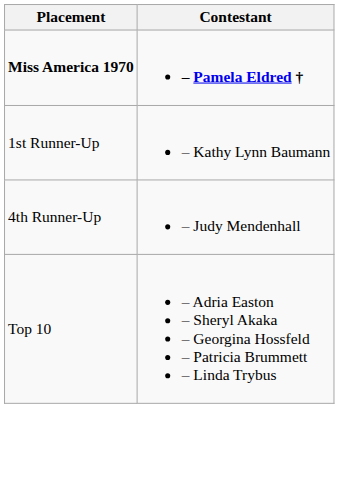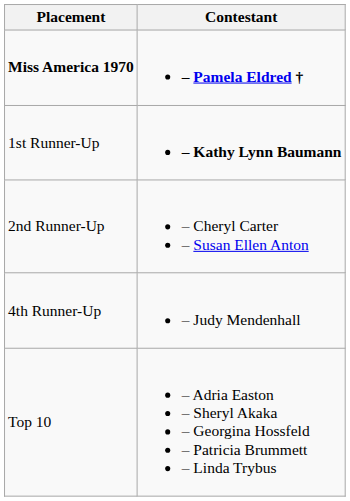 <table class="wikitable sortable" style="font-size: 95%;">
 <tr>
 <th>Placement</th>
 <th>Contestant</th>
 </tr>
 <tr>
 <td><strong>Miss America 1970</strong></td>
 <td><br><ul><li><strong> – <a href='#'>Pamela Eldred</a> †</strong></li></ul></td>
 </tr>
 <tr>
 <td>1st Runner-Up</td>
-<td><br><ul><li> – Kathy Lynn Baumann</li></ul></td>
+<td><strong><br><ul><li> – Kathy Lynn Baumann</li></ul></strong></td>
+</tr>
+<tr>
+<td>2nd Runner-Up</td>
+<td><br><ul><li> – Cheryl Carter</li><li> – <a href='#'>Susan Ellen Anton</a></li></ul></td>
 </tr>
 <tr>
 <td>4th Runner-Up</td>
 <td><br><ul><li> – Judy Mendenhall</li></ul></td>
 </tr>
 <tr>
 <td>Top 10</td>
 <td><br><ul><li> – Adria Easton</li><li> – Sheryl Akaka</li><li> – Georgina Hossfeld</li><li> – Patricia Brummett</li><li> – Linda Trybus</li></ul></td>
 </tr>
 </table>
